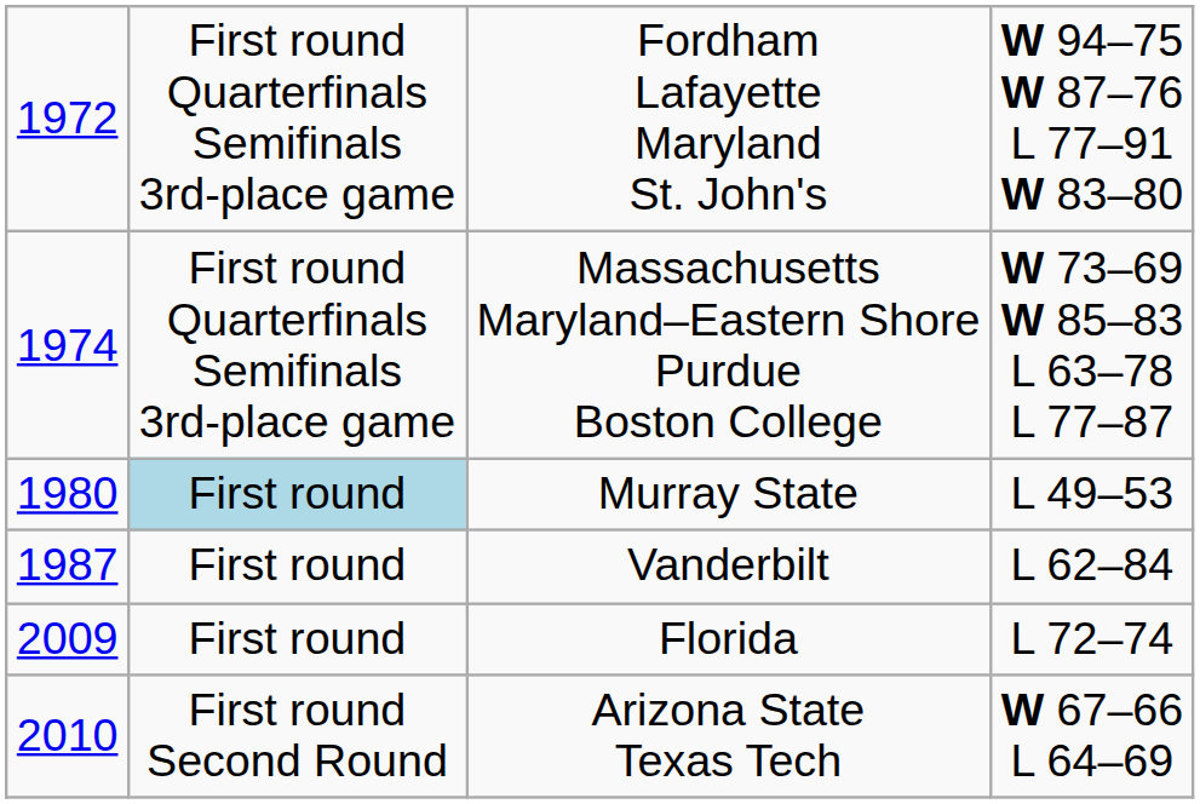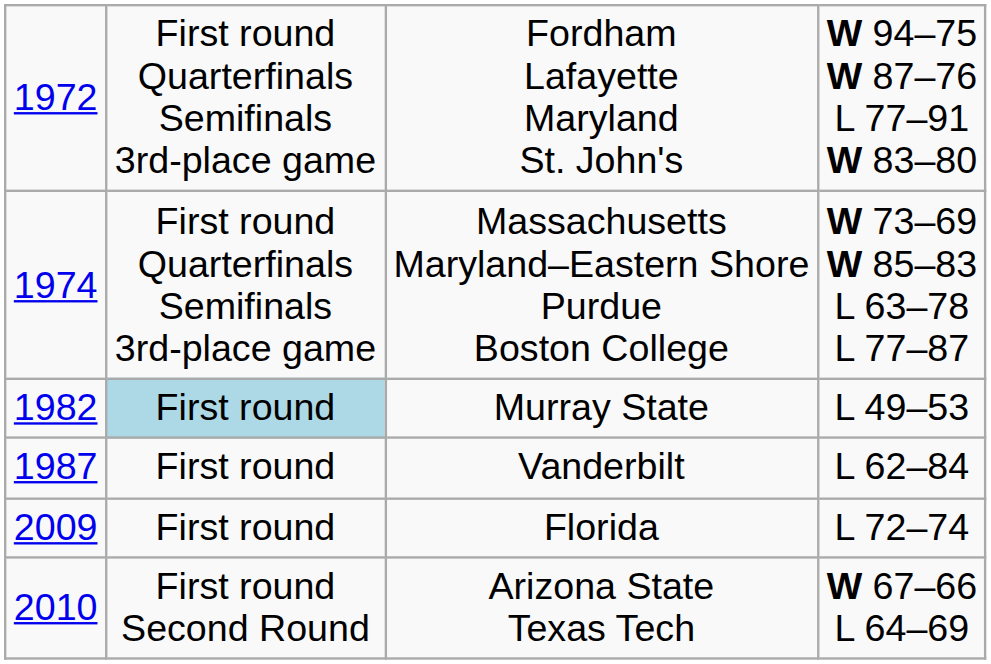 <table class="wikitable">
 <tr align="center">
 <td><a href='#'>1972</a></td>
 <td>First round<br>Quarterfinals<br>Semifinals<br>3rd-place game</td>
 <td>Fordham<br>Lafayette<br>Maryland<br>St. John's</td>
 <td><strong>W</strong> 94–75<br><strong>W</strong> 87–76<br>L 77–91<br><strong>W</strong> 83–80</td>
 </tr>
 <tr align="center">
 <td><a href='#'>1974</a></td>
 <td>First round<br>Quarterfinals<br>Semifinals<br>3rd-place game</td>
 <td>Massachusetts<br>Maryland–Eastern Shore<br>Purdue<br>Boston College</td>
 <td><strong>W</strong> 73–69<br><strong>W</strong> 85–83<br>L 63–78<br>L 77–87</td>
 </tr>
 <tr align="center">
-<td><a href='#'>1980</a></td>
+<td><a href='#'>1982</a></td>
 <td style="background: lightblue;">First round</td>
 <td>Murray State</td>
 <td>L 49–53</td>
 </tr>
 <tr align="center">
 <td><a href='#'>1987</a></td>
 <td>First round</td>
 <td>Vanderbilt</td>
 <td>L 62–84</td>
 </tr>
 <tr align="center">
 <td><a href='#'>2009</a></td>
 <td>First round</td>
 <td>Florida</td>
 <td>L 72–74</td>
 </tr>
 <tr align="center">
 <td><a href='#'>2010</a></td>
 <td>First round<br>Second Round</td>
 <td>Arizona State<br>Texas Tech</td>
 <td><strong>W</strong> 67–66<br>L 64–69</td>
 </tr>
 </table>
